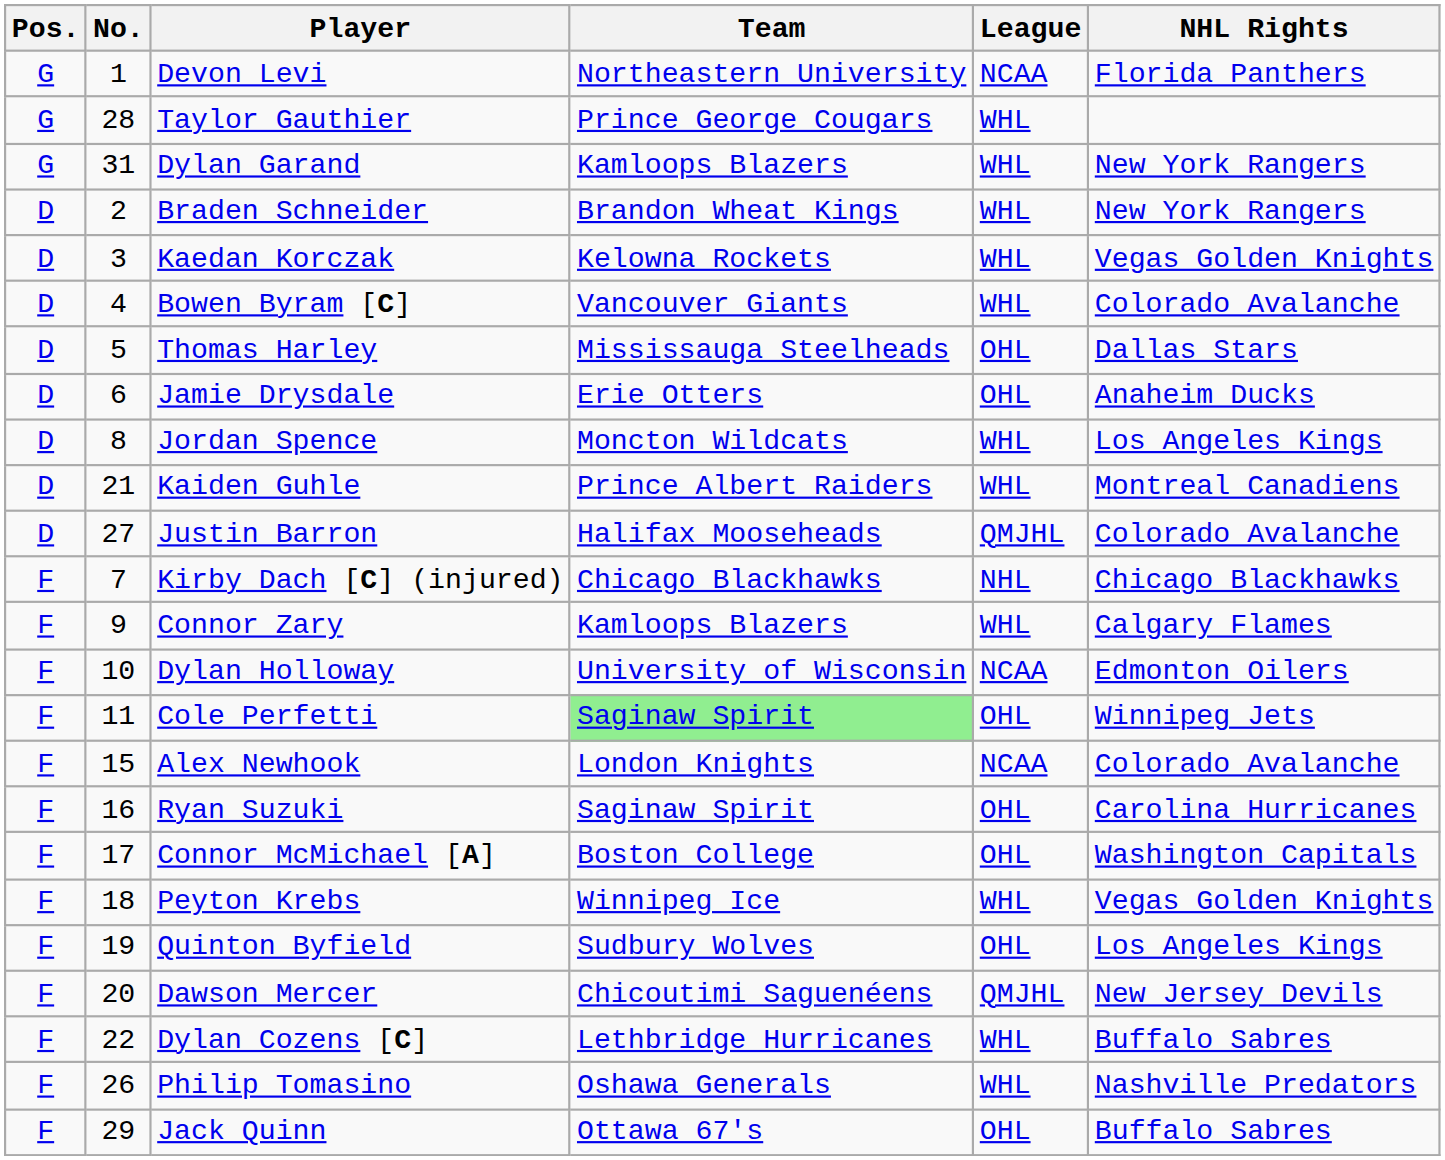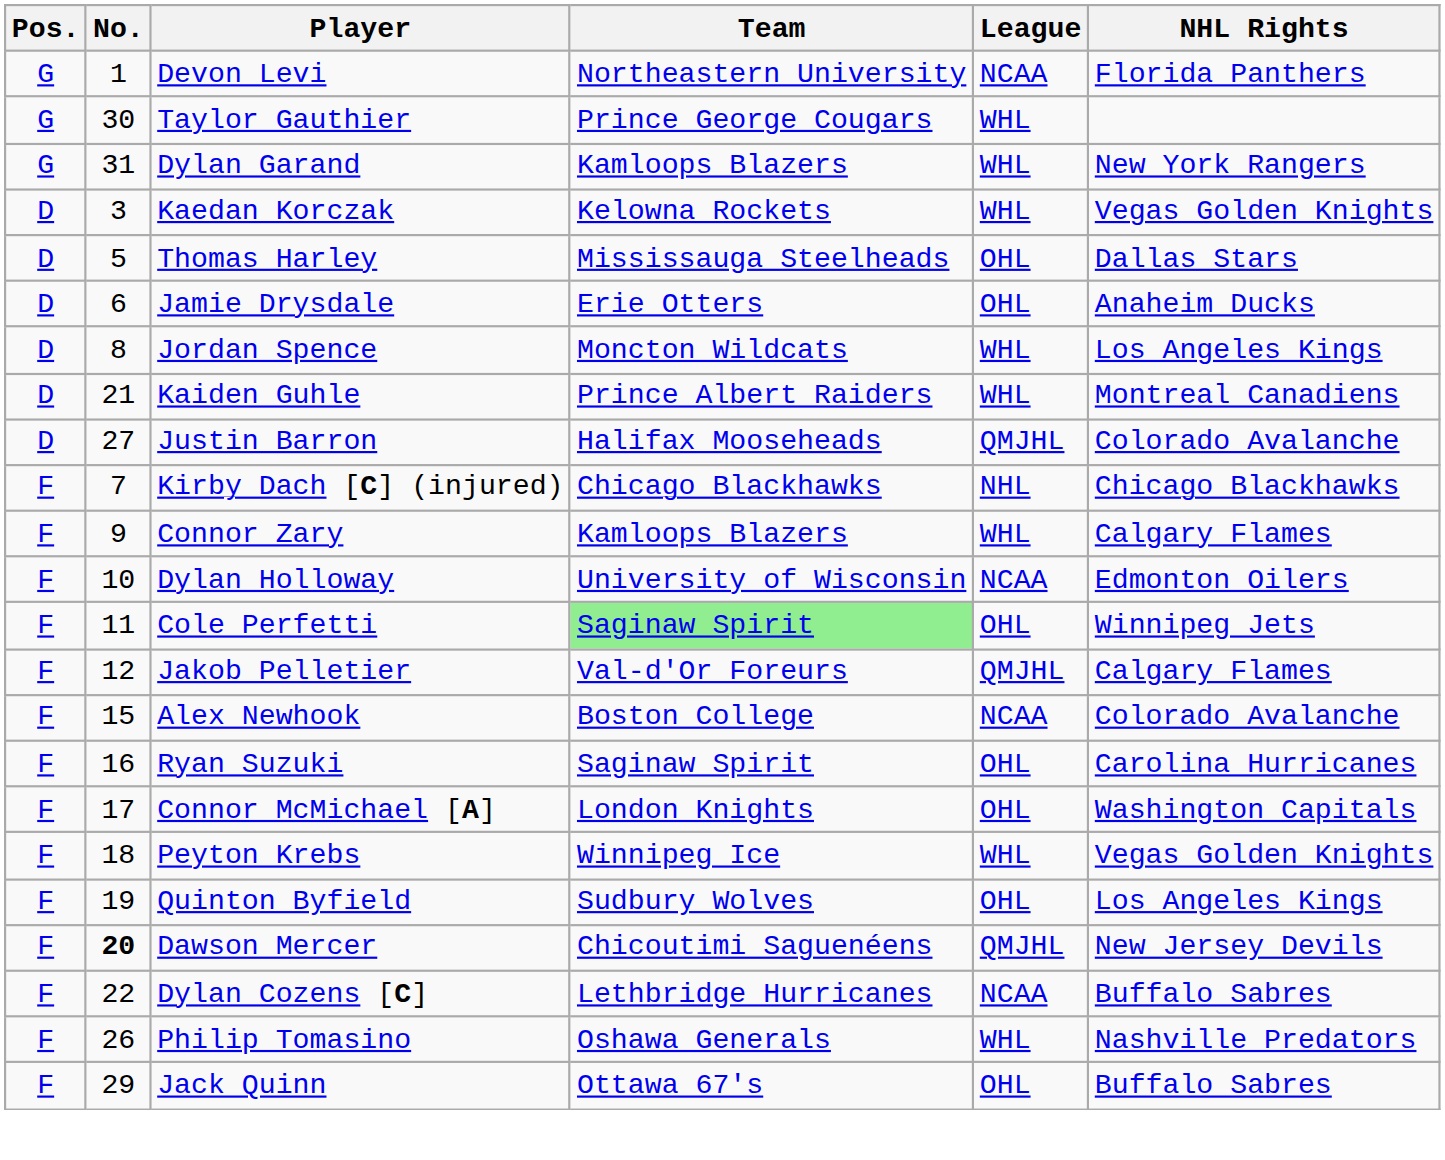 <table class="wikitable sortable">
 <tr>
 <th>Pos.</th>
 <th>No.</th>
 <th>Player</th>
 <th>Team</th>
 <th>League</th>
 <th>NHL Rights</th>
 </tr>
 <tr>
 <td style="text-align:center;"><a href='#'>G</a></td>
 <td style="text-align:center;">1</td>
 <td><a href='#'>Devon Levi</a></td>
 <td> <a href='#'>Northeastern University</a></td>
 <td> <a href='#'>NCAA</a></td>
 <td><a href='#'>Florida Panthers</a></td>
 </tr>
 <tr>
 <td style="text-align:center;"><a href='#'>G</a></td>
-<td style="text-align:center;">28</td>
+<td style="text-align:center;">30</td>
 <td><a href='#'>Taylor Gauthier</a></td>
 <td> <a href='#'>Prince George Cougars</a></td>
 <td> <a href='#'>WHL</a></td>
 <td></td>
 </tr>
 <tr>
 <td style="text-align:center;"><a href='#'>G</a></td>
 <td style="text-align:center;">31</td>
 <td><a href='#'>Dylan Garand</a></td>
 <td> <a href='#'>Kamloops Blazers</a></td>
 <td> <a href='#'>WHL</a></td>
 <td><a href='#'>New York Rangers</a></td>
 </tr>
 <tr>
 <td style="text-align:center;"><a href='#'>D</a></td>
-<td style="text-align:center;">2</td>
-<td><a href='#'>Braden Schneider</a></td>
-<td> <a href='#'>Brandon Wheat Kings</a></td>
-<td> <a href='#'>WHL</a></td>
-<td><a href='#'>New York Rangers</a></td>
-</tr>
-<tr>
-<td style="text-align:center;"><a href='#'>D</a></td>
 <td style="text-align:center;">3</td>
 <td><a href='#'>Kaedan Korczak</a></td>
 <td> <a href='#'>Kelowna Rockets</a></td>
 <td> <a href='#'>WHL</a></td>
 <td><a href='#'>Vegas Golden Knights</a></td>
-</tr>
-<tr>
-<td style="text-align:center;"><a href='#'>D</a></td>
-<td style="text-align:center;">4</td>
-<td><a href='#'>Bowen Byram</a> [<strong>C</strong>]</td>
-<td> <a href='#'>Vancouver Giants</a></td>
-<td> <a href='#'>WHL</a></td>
-<td><a href='#'>Colorado Avalanche</a></td>
 </tr>
 <tr>
 <td style="text-align:center;"><a href='#'>D</a></td>
 <td style="text-align:center;">5</td>
 <td><a href='#'>Thomas Harley</a></td>
 <td> <a href='#'>Mississauga Steelheads</a></td>
 <td> <a href='#'>OHL</a></td>
 <td><a href='#'>Dallas Stars</a></td>
 </tr>
 <tr>
 <td style="text-align:center;"><a href='#'>D</a></td>
 <td style="text-align:center;">6</td>
 <td><a href='#'>Jamie Drysdale</a></td>
 <td> <a href='#'>Erie Otters</a></td>
 <td> <a href='#'>OHL</a></td>
 <td><a href='#'>Anaheim Ducks</a></td>
 </tr>
 <tr>
 <td style="text-align:center;"><a href='#'>D</a></td>
 <td style="text-align:center;">8</td>
 <td><a href='#'>Jordan Spence</a></td>
 <td> <a href='#'>Moncton Wildcats</a></td>
 <td> <a href='#'>WHL</a></td>
 <td><a href='#'>Los Angeles Kings</a></td>
 </tr>
 <tr>
 <td style="text-align:center;"><a href='#'>D</a></td>
 <td style="text-align:center;">21</td>
 <td><a href='#'>Kaiden Guhle</a></td>
 <td> <a href='#'>Prince Albert Raiders</a></td>
 <td> <a href='#'>WHL</a></td>
 <td><a href='#'>Montreal Canadiens</a></td>
 </tr>
 <tr>
 <td style="text-align:center;"><a href='#'>D</a></td>
 <td style="text-align:center;">27</td>
 <td><a href='#'>Justin Barron</a></td>
 <td> <a href='#'>Halifax Mooseheads</a></td>
 <td> <a href='#'>QMJHL</a></td>
 <td><a href='#'>Colorado Avalanche</a></td>
 </tr>
 <tr>
 <td style="text-align:center;"><a href='#'>F</a></td>
 <td style="text-align:center;">7</td>
 <td><a href='#'>Kirby Dach</a> [<strong>C</strong>] (injured)</td>
 <td> <a href='#'>Chicago Blackhawks</a></td>
 <td><span></span> <a href='#'>NHL</a></td>
 <td><a href='#'>Chicago Blackhawks</a></td>
 </tr>
 <tr>
 <td style="text-align:center;"><a href='#'>F</a></td>
 <td style="text-align:center;">9</td>
 <td><a href='#'>Connor Zary</a></td>
 <td> <a href='#'>Kamloops Blazers</a></td>
 <td> <a href='#'>WHL</a></td>
 <td><a href='#'>Calgary Flames</a></td>
 </tr>
 <tr>
 <td style="text-align:center;"><a href='#'>F</a></td>
 <td style="text-align:center;">10</td>
 <td><a href='#'>Dylan Holloway</a></td>
 <td> <a href='#'>University of Wisconsin</a></td>
 <td> <a href='#'>NCAA</a></td>
 <td><a href='#'>Edmonton Oilers</a></td>
 </tr>
 <tr>
 <td style="text-align:center;"><a href='#'>F</a></td>
 <td style="text-align:center;">11</td>
 <td><a href='#'>Cole Perfetti</a></td>
 <td style="background: lightgreen;"> <a href='#'>Saginaw Spirit</a></td>
 <td> <a href='#'>OHL</a></td>
 <td><a href='#'>Winnipeg Jets</a></td>
 </tr>
 <tr>
 <td style="text-align:center;"><a href='#'>F</a></td>
+<td style="text-align:center;">12</td>
+<td><a href='#'>Jakob Pelletier</a></td>
+<td> <a href='#'>Val-d'Or Foreurs</a></td>
+<td> <a href='#'>QMJHL</a></td>
+<td><a href='#'>Calgary Flames</a></td>
+</tr>
+<tr>
+<td style="text-align:center;"><a href='#'>F</a></td>
 <td style="text-align:center;">15</td>
 <td><a href='#'>Alex Newhook</a></td>
-<td> <a href='#'>London Knights</a></td>
+<td> <a href='#'>Boston College</a></td>
 <td> <a href='#'>NCAA</a></td>
 <td><a href='#'>Colorado Avalanche</a></td>
 </tr>
 <tr>
 <td style="text-align:center;"><a href='#'>F</a></td>
 <td style="text-align:center;">16</td>
 <td><a href='#'>Ryan Suzuki</a></td>
 <td> <a href='#'>Saginaw Spirit</a></td>
 <td> <a href='#'>OHL</a></td>
 <td><a href='#'>Carolina Hurricanes</a></td>
 </tr>
 <tr>
 <td style="text-align:center;"><a href='#'>F</a></td>
 <td style="text-align:center;">17</td>
 <td><a href='#'>Connor McMichael</a> [<strong>A</strong>]</td>
-<td> <a href='#'>Boston College</a></td>
+<td> <a href='#'>London Knights</a></td>
 <td> <a href='#'>OHL</a></td>
 <td><a href='#'>Washington Capitals</a></td>
 </tr>
 <tr>
 <td style="text-align:center;"><a href='#'>F</a></td>
 <td style="text-align:center;">18</td>
 <td><a href='#'>Peyton Krebs</a></td>
 <td> <a href='#'>Winnipeg Ice</a></td>
 <td> <a href='#'>WHL</a></td>
 <td><a href='#'>Vegas Golden Knights</a></td>
 </tr>
 <tr>
 <td style="text-align:center;"><a href='#'>F</a></td>
 <td style="text-align:center;">19</td>
 <td><a href='#'>Quinton Byfield</a></td>
 <td> <a href='#'>Sudbury Wolves</a></td>
 <td> <a href='#'>OHL</a></td>
 <td><a href='#'>Los Angeles Kings</a></td>
 </tr>
 <tr>
 <td style="text-align:center;"><a href='#'>F</a></td>
-<td style="text-align:center;">20</td>
+<td style="text-align:center;"><strong>20</strong></td>
 <td><a href='#'>Dawson Mercer</a></td>
 <td> <a href='#'>Chicoutimi Saguenéens</a></td>
 <td> <a href='#'>QMJHL</a></td>
 <td><a href='#'>New Jersey Devils</a></td>
 </tr>
 <tr>
 <td style="text-align:center;"><a href='#'>F</a></td>
 <td style="text-align:center;">22</td>
 <td><a href='#'>Dylan Cozens</a> [<strong>C</strong>]</td>
 <td> <a href='#'>Lethbridge Hurricanes</a></td>
-<td> <a href='#'>WHL</a></td>
+<td> <a href='#'>NCAA</a></td>
 <td><a href='#'>Buffalo Sabres</a></td>
 </tr>
 <tr>
 <td style="text-align:center;"><a href='#'>F</a></td>
 <td style="text-align:center;">26</td>
 <td><a href='#'>Philip Tomasino</a></td>
 <td> <a href='#'>Oshawa Generals</a></td>
 <td> <a href='#'>WHL</a></td>
 <td><a href='#'>Nashville Predators</a></td>
 </tr>
 <tr>
 <td style="text-align:center;"><a href='#'>F</a></td>
 <td style="text-align:center;">29</td>
 <td><a href='#'>Jack Quinn</a></td>
 <td> <a href='#'>Ottawa 67's</a></td>
 <td> <a href='#'>OHL</a></td>
 <td><a href='#'>Buffalo Sabres</a></td>
 </tr>
 </table>
